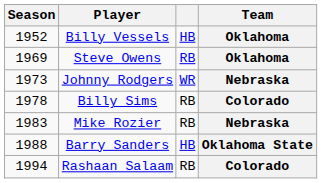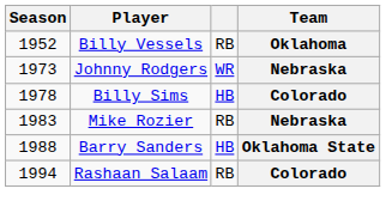 <table class="wikitable">
 <tr>
 <th>Season</th>
 <th>Player</th>
 <th></th>
 <th>Team</th>
 </tr>
 <tr style="text-align:center;">
 <td>1952</td>
 <td><a href='#'>Billy Vessels</a></td>
-<td><a href='#'>HB</a></td>
-<th>Oklahoma</th>
-</tr>
-<tr style="text-align:center;">
-<td>1969</td>
-<td><a href='#'>Steve Owens</a></td>
-<td><a href='#'>RB</a></td>
+<td>RB</td>
 <th>Oklahoma</th>
 </tr>
 <tr style="text-align:center;">
 <td>1973</td>
 <td><a href='#'>Johnny Rodgers</a></td>
 <td><a href='#'>WR</a></td>
 <th>Nebraska</th>
 </tr>
 <tr style="text-align:center;">
 <td>1978</td>
 <td><a href='#'>Billy Sims</a></td>
-<td>RB</td>
+<td><a href='#'>HB</a></td>
 <th>Colorado</th>
 </tr>
 <tr style="text-align:center;">
 <td>1983</td>
 <td><a href='#'>Mike Rozier</a></td>
 <td>RB</td>
 <th>Nebraska</th>
 </tr>
 <tr style="text-align:center;">
 <td>1988</td>
 <td><a href='#'>Barry Sanders</a></td>
 <td><a href='#'>HB</a></td>
 <th>Oklahoma State</th>
 </tr>
 <tr style="text-align:center;">
 <td>1994</td>
 <td><a href='#'>Rashaan Salaam</a></td>
 <td>RB</td>
 <th>Colorado</th>
 </tr>
 </table>
